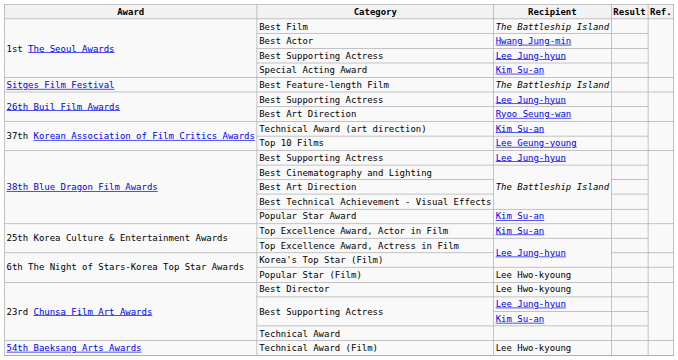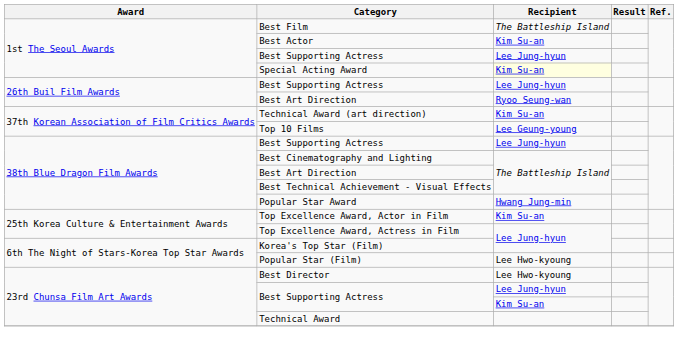 <table class="wikitable">
 <tr>
 <th>Award</th>
 <th>Category</th>
 <th>Recipient</th>
 <th>Result</th>
 <th>Ref.</th>
 </tr>
 <tr>
 <td rowspan="4">1st <a href='#'>The Seoul Awards</a></td>
 <td>Best Film</td>
 <td><em>The Battleship Island</em></td>
 <td></td>
 <td rowspan="4"></td>
 </tr>
 <tr>
 <td>Best Actor</td>
-<td><a href='#'>Hwang Jung-min</a></td>
+<td><a href='#'>Kim Su-an</a></td>
 <td></td>
 </tr>
 <tr>
 <td>Best Supporting Actress</td>
 <td><a href='#'>Lee Jung-hyun</a></td>
 <td></td>
 </tr>
 <tr>
 <td>Special Acting Award</td>
-<td><a href='#'>Kim Su-an</a></td>
-<td></td>
-</tr>
-<tr>
-<td><a href='#'>Sitges Film Festival</a></td>
-<td>Best Feature-length Film</td>
-<td><em>The Battleship Island</em></td>
-<td></td>
+<td style="background: lightyellow;"><a href='#'>Kim Su-an</a></td>
 <td></td>
 </tr>
 <tr>
 <td rowspan="2"><a href='#'>26th Buil Film Awards</a></td>
 <td>Best Supporting Actress</td>
 <td><a href='#'>Lee Jung-hyun</a></td>
 <td></td>
 <td rowspan="2"></td>
 </tr>
 <tr>
 <td>Best Art Direction</td>
 <td><a href='#'>Ryoo Seung-wan</a></td>
 <td></td>
 </tr>
 <tr>
 <td rowspan="2">37th <a href='#'>Korean Association of Film Critics Awards</a></td>
 <td>Technical Award (art direction)</td>
 <td><a href='#'>Kim Su-an</a></td>
 <td></td>
 <td rowspan="2"></td>
 </tr>
 <tr>
 <td>Top 10 Films</td>
 <td><a href='#'>Lee Geung-young</a></td>
 <td></td>
 </tr>
 <tr>
 <td rowspan="5"><a href='#'>38th Blue Dragon Film Awards</a></td>
 <td>Best Supporting Actress</td>
 <td><a href='#'>Lee Jung-hyun</a></td>
 <td></td>
 <td rowspan="5"></td>
 </tr>
 <tr>
 <td>Best Cinematography and Lighting</td>
 <td rowspan="3"><em>The Battleship Island</em></td>
 <td></td>
 </tr>
 <tr>
 <td>Best Art Direction</td>
 <td></td>
 </tr>
 <tr>
 <td>Best Technical Achievement - Visual Effects</td>
 <td></td>
 </tr>
 <tr>
 <td>Popular Star Award</td>
-<td><a href='#'>Kim Su-an</a></td>
+<td><a href='#'>Hwang Jung-min</a></td>
 <td></td>
 </tr>
 <tr>
 <td rowspan="2">25th Korea Culture & Entertainment Awards</td>
 <td>Top Excellence Award, Actor in Film</td>
 <td><a href='#'>Kim Su-an</a></td>
 <td></td>
 <td rowspan="2"></td>
 </tr>
 <tr>
 <td>Top Excellence Award, Actress in Film</td>
 <td rowspan=2><a href='#'>Lee Jung-hyun</a></td>
 <td></td>
 </tr>
 <tr>
 <td rowspan="2">6th The Night of Stars-Korea Top Star Awards</td>
 <td>Korea's Top Star (Film)</td>
 <td></td>
 <td></td>
 </tr>
 <tr>
 <td>Popular Star (Film)</td>
 <td>Lee Hwo-kyoung</td>
 <td></td>
 <td></td>
 </tr>
 <tr>
 <td rowspan=4>23rd <a href='#'>Chunsa Film Art Awards</a></td>
 <td>Best Director</td>
 <td>Lee Hwo-kyoung</td>
 <td></td>
 <td rowspan=4></td>
 </tr>
 <tr>
 <td rowspan=2>Best Supporting Actress</td>
 <td><a href='#'>Lee Jung-hyun</a></td>
 <td></td>
 </tr>
 <tr>
 <td><a href='#'>Kim Su-an</a></td>
 <td></td>
 </tr>
 <tr>
 <td>Technical Award</td>
 <td></td>
 <td></td>
 </tr>
 <tr>
-<td><a href='#'>54th Baeksang Arts Awards</a></td>
-<td>Technical Award (Film)</td>
-<td>Lee Hwo-kyoung</td>
-<td></td>
-<td></td>
-</tr>
-<tr>
 </tr>
 </table>
